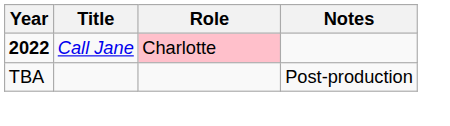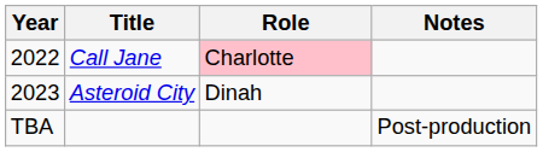 <table class="wikitable sortable">
 <tr>
 <th>Year</th>
 <th>Title</th>
 <th width=118>Role</th>
 <th>Notes</th>
 </tr>
 <tr>
-<td><strong>2022</strong></td>
+<td>2022</td>
 <td><em><a href='#'>Call Jane</a></em></td>
 <td style="background: pink;">Charlotte</td>
+<td></td>
+</tr>
+<tr>
+<td>2023</td>
+<td><em><a href='#'>Asteroid City</a></em></td>
+<td>Dinah</td>
 <td></td>
 </tr>
 <tr>
 <td>TBA</td>
 <td></td>
 <td></td>
 <td>Post-production</td>
 </tr>
 </table>
